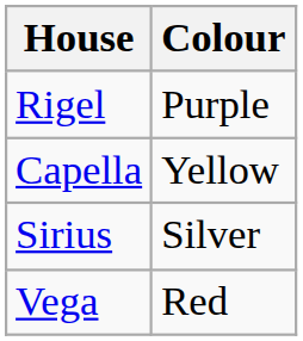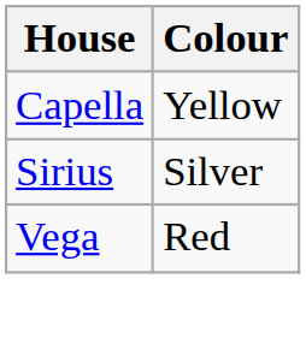 <table class="wikitable">
 <tr>
 <th>House</th>
 <th>Colour</th>
-</tr>
-<tr>
-<td><a href='#'>Rigel</a></td>
-<td> Purple</td>
 </tr>
 <tr>
 <td><a href='#'>Capella</a></td>
 <td> Yellow</td>
 </tr>
 <tr>
 <td><a href='#'>Sirius</a></td>
 <td> Silver</td>
 </tr>
 <tr>
 <td><a href='#'>Vega</a></td>
 <td> Red</td>
 </tr>
 </table>
